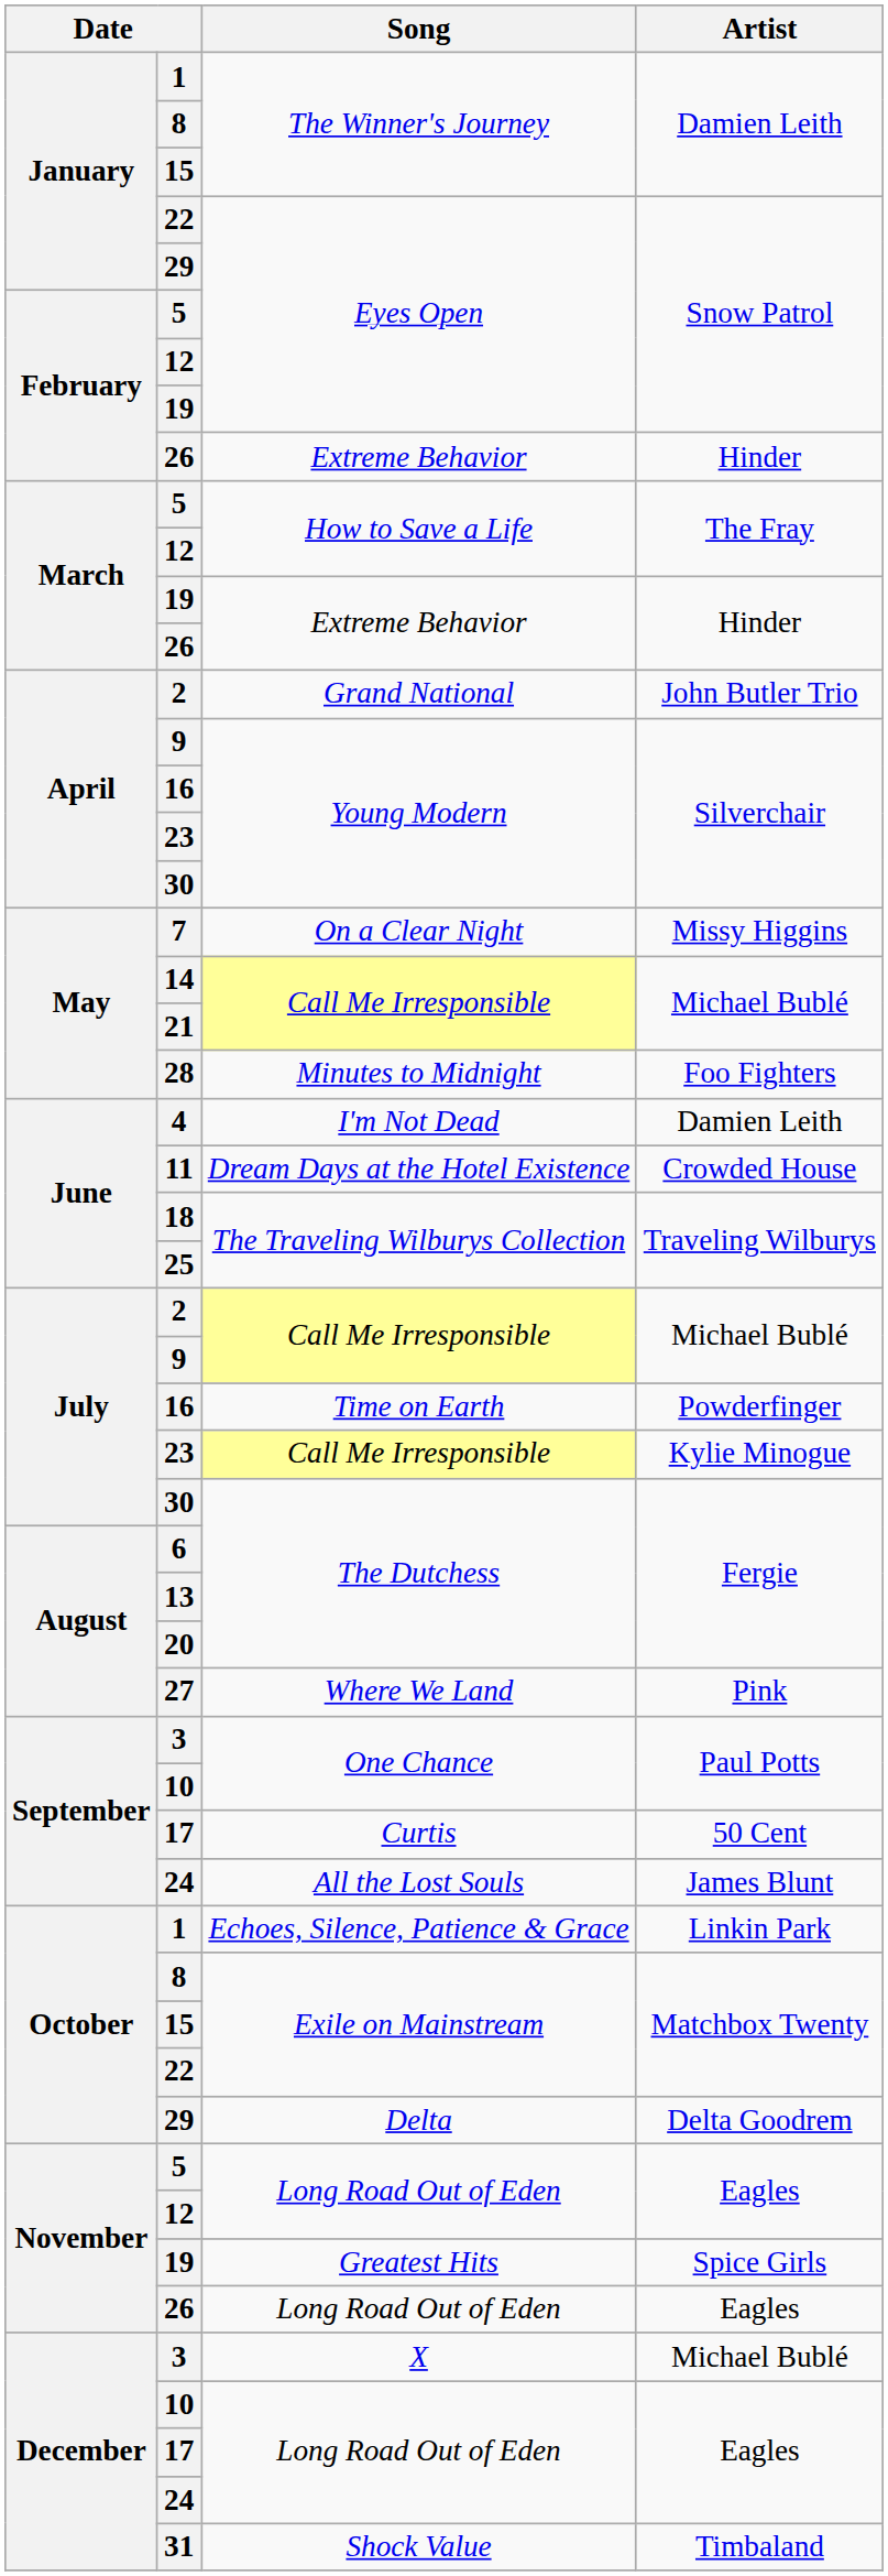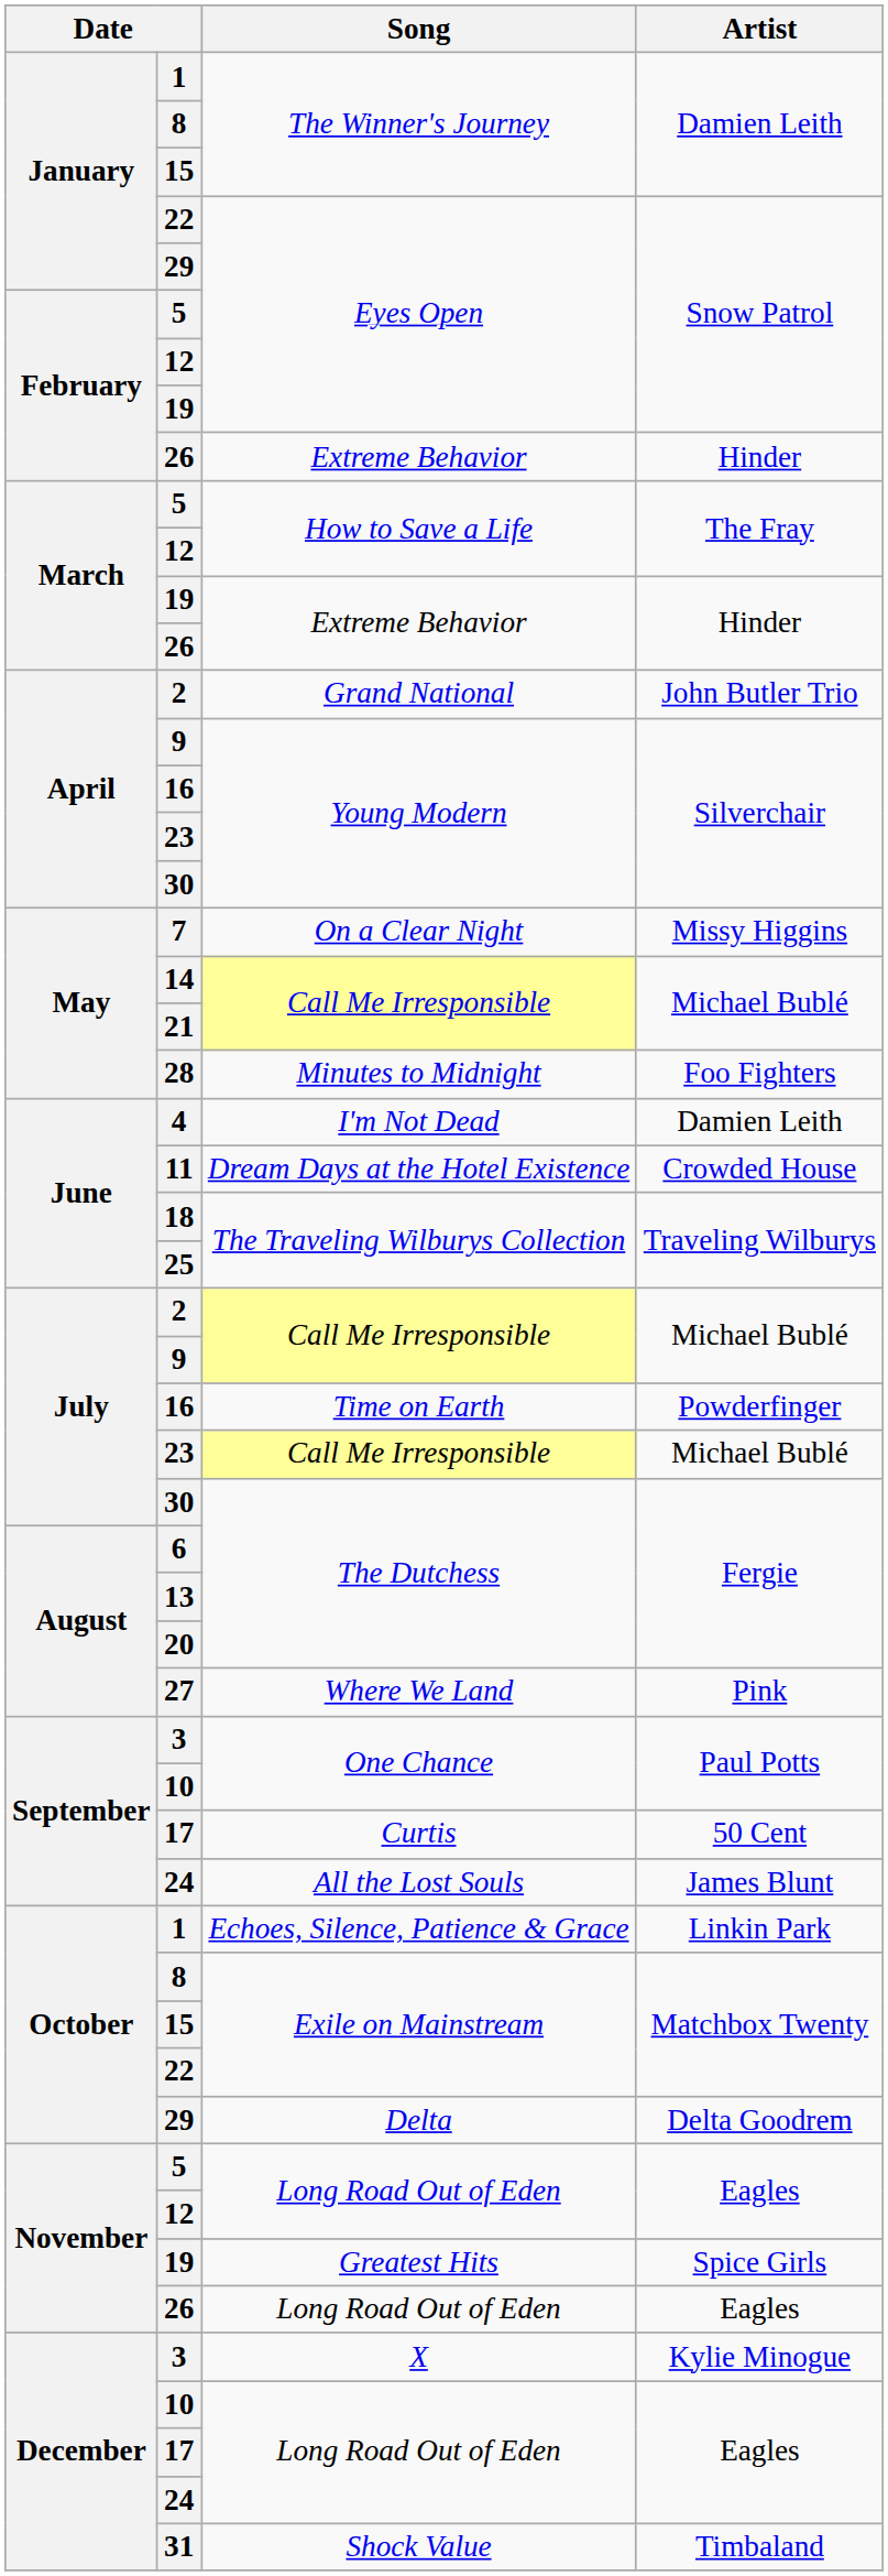 <table class="wikitable">
 <tr>
 <th colspan="2">Date</th>
 <th>Song</th>
 <th>Artist</th>
 </tr>
 <tr>
 <th rowspan="5">January</th>
 <th>1</th>
 <td rowspan="3" align="center"><em><a href='#'>The Winner's Journey</a></em></td>
 <td rowspan="3" align="center"><a href='#'>Damien Leith</a></td>
 </tr>
 <tr>
 <th>8</th>
 </tr>
 <tr>
 <th>15</th>
 </tr>
 <tr>
 <th>22</th>
 <td rowspan="5" align="center"><em><a href='#'>Eyes Open</a></em></td>
 <td rowspan="5" align="center"><a href='#'>Snow Patrol</a></td>
 </tr>
 <tr>
 <th>29</th>
 </tr>
 <tr>
 <th rowspan="4">February</th>
 <th>5</th>
 </tr>
 <tr>
 <th>12</th>
 </tr>
 <tr>
 <th>19</th>
 </tr>
 <tr>
 <th>26</th>
 <td align="center"><em><a href='#'>Extreme Behavior</a></em></td>
 <td align="center"><a href='#'>Hinder</a></td>
 </tr>
 <tr>
 <th rowspan="4">March</th>
 <th>5</th>
 <td rowspan="2" align="center"><em><a href='#'>How to Save a Life</a></em></td>
 <td rowspan="2" align="center"><a href='#'>The Fray</a></td>
 </tr>
 <tr>
 <th>12</th>
 </tr>
 <tr>
 <th>19</th>
 <td rowspan="2" align="center"><em>Extreme Behavior</em></td>
 <td rowspan="2" align="center">Hinder</td>
 </tr>
 <tr>
 <th>26</th>
 </tr>
 <tr>
 <th rowspan="5">April</th>
 <th>2</th>
 <td align="center"><em><a href='#'>Grand National</a></em></td>
 <td align="center"><a href='#'>John Butler Trio</a></td>
 </tr>
 <tr>
 <th>9</th>
 <td rowspan="4" align="center"><em><a href='#'>Young Modern</a></em></td>
 <td rowspan="4" align="center"><a href='#'>Silverchair</a></td>
 </tr>
 <tr>
 <th>16</th>
 </tr>
 <tr>
 <th>23</th>
 </tr>
 <tr>
 <th>30</th>
 </tr>
 <tr>
 <th rowspan="4">May</th>
 <th>7</th>
 <td align="center"><em><a href='#'>On a Clear Night</a></em></td>
 <td align="center"><a href='#'>Missy Higgins</a></td>
 </tr>
 <tr>
 <th>14</th>
 <td bgcolor=#FFFF99 rowspan="2" align="center"><em><a href='#'>Call Me Irresponsible</a></em></td>
 <td rowspan="2" align="center"><a href='#'>Michael Bublé</a></td>
 </tr>
 <tr>
 <th>21</th>
 </tr>
 <tr>
 <th>28</th>
 <td align="center"><em><a href='#'>Minutes to Midnight</a></em></td>
 <td align="center"><a href='#'>Foo Fighters</a></td>
 </tr>
 <tr>
 <th rowspan="4">June</th>
 <th>4</th>
 <td align="center"><em><a href='#'>I'm Not Dead</a></em></td>
 <td align="center">Damien Leith</td>
 </tr>
 <tr>
 <th>11</th>
 <td align="center"><em><a href='#'>Dream Days at the Hotel Existence</a></em></td>
 <td align="center"><a href='#'>Crowded House</a></td>
 </tr>
 <tr>
 <th>18</th>
 <td rowspan="2" align="center"><em><a href='#'>The Traveling Wilburys Collection</a></em></td>
 <td rowspan="2" align="center"><a href='#'>Traveling Wilburys</a></td>
 </tr>
 <tr>
 <th>25</th>
 </tr>
 <tr>
 <th rowspan="5">July</th>
 <th>2</th>
 <td bgcolor=#FFFF99 rowspan="2" align="center"><em>Call Me Irresponsible</em></td>
 <td rowspan="2" align="center">Michael Bublé</td>
 </tr>
 <tr>
 <th>9</th>
 </tr>
 <tr>
 <th>16</th>
 <td align="center"><em><a href='#'>Time on Earth</a></em></td>
 <td align="center"><a href='#'>Powderfinger</a></td>
 </tr>
 <tr>
 <th>23</th>
 <td bgcolor=#FFFF99 align="center"><em>Call Me Irresponsible</em></td>
-<td align="center"><a href='#'>Kylie Minogue</a></td>
+<td align="center">Michael Bublé</td>
 </tr>
 <tr>
 <th>30</th>
 <td rowspan="4" align="center"><em><a href='#'>The Dutchess</a></em></td>
 <td rowspan="4" align="center"><a href='#'>Fergie</a></td>
 </tr>
 <tr>
 <th rowspan="4">August</th>
 <th>6</th>
 </tr>
 <tr>
 <th>13</th>
 </tr>
 <tr>
 <th>20</th>
 </tr>
 <tr>
 <th>27</th>
 <td align="center"><em><a href='#'>Where We Land</a></em></td>
 <td align="center"><a href='#'>Pink</a></td>
 </tr>
 <tr>
 <th rowspan="4">September</th>
 <th>3</th>
 <td rowspan="2" align="center"><em><a href='#'>One Chance</a></em></td>
 <td rowspan="2" align="center"><a href='#'>Paul Potts</a></td>
 </tr>
 <tr>
 <th>10</th>
 </tr>
 <tr>
 <th>17</th>
 <td align="center"><em><a href='#'>Curtis</a></em></td>
 <td align="center"><a href='#'>50 Cent</a></td>
 </tr>
 <tr>
 <th>24</th>
 <td align="center"><em><a href='#'>All the Lost Souls</a></em></td>
 <td align="center"><a href='#'>James Blunt</a></td>
 </tr>
 <tr>
 <th rowspan="5">October</th>
 <th>1</th>
 <td align="center"><em><a href='#'>Echoes, Silence, Patience & Grace</a></em></td>
 <td align="center"><a href='#'>Linkin Park</a></td>
 </tr>
 <tr>
 <th>8</th>
 <td rowspan="3" align="center"><em><a href='#'>Exile on Mainstream</a></em></td>
 <td rowspan="3" align="center"><a href='#'>Matchbox Twenty</a></td>
 </tr>
 <tr>
 <th>15</th>
 </tr>
 <tr>
 <th>22</th>
 </tr>
 <tr>
 <th>29</th>
 <td align="center"><em><a href='#'>Delta</a></em></td>
 <td align="center"><a href='#'>Delta Goodrem</a></td>
 </tr>
 <tr>
 <th rowspan="4">November</th>
 <th>5</th>
 <td rowspan="2" align="center"><em><a href='#'>Long Road Out of Eden</a></em></td>
 <td rowspan="2" align="center"><a href='#'>Eagles</a></td>
 </tr>
 <tr>
 <th>12</th>
 </tr>
 <tr>
 <th>19</th>
 <td align="center"><em><a href='#'>Greatest Hits</a></em></td>
 <td align="center"><a href='#'>Spice Girls</a></td>
 </tr>
 <tr>
 <th>26</th>
 <td align="center"><em>Long Road Out of Eden</em></td>
 <td align="center">Eagles</td>
 </tr>
 <tr>
 <th rowspan="5">December</th>
 <th>3</th>
 <td align="center"><em><a href='#'>X</a></em></td>
-<td align="center">Michael Bublé</td>
+<td align="center"><a href='#'>Kylie Minogue</a></td>
 </tr>
 <tr>
 <th>10</th>
 <td rowspan="3" align="center"><em>Long Road Out of Eden</em></td>
 <td rowspan="3" align="center">Eagles</td>
 </tr>
 <tr>
 <th>17</th>
 </tr>
 <tr>
 <th>24</th>
 </tr>
 <tr>
 <th>31</th>
 <td align="center"><em><a href='#'>Shock Value</a></em></td>
 <td align="center"><a href='#'>Timbaland</a></td>
 </tr>
 </table>
